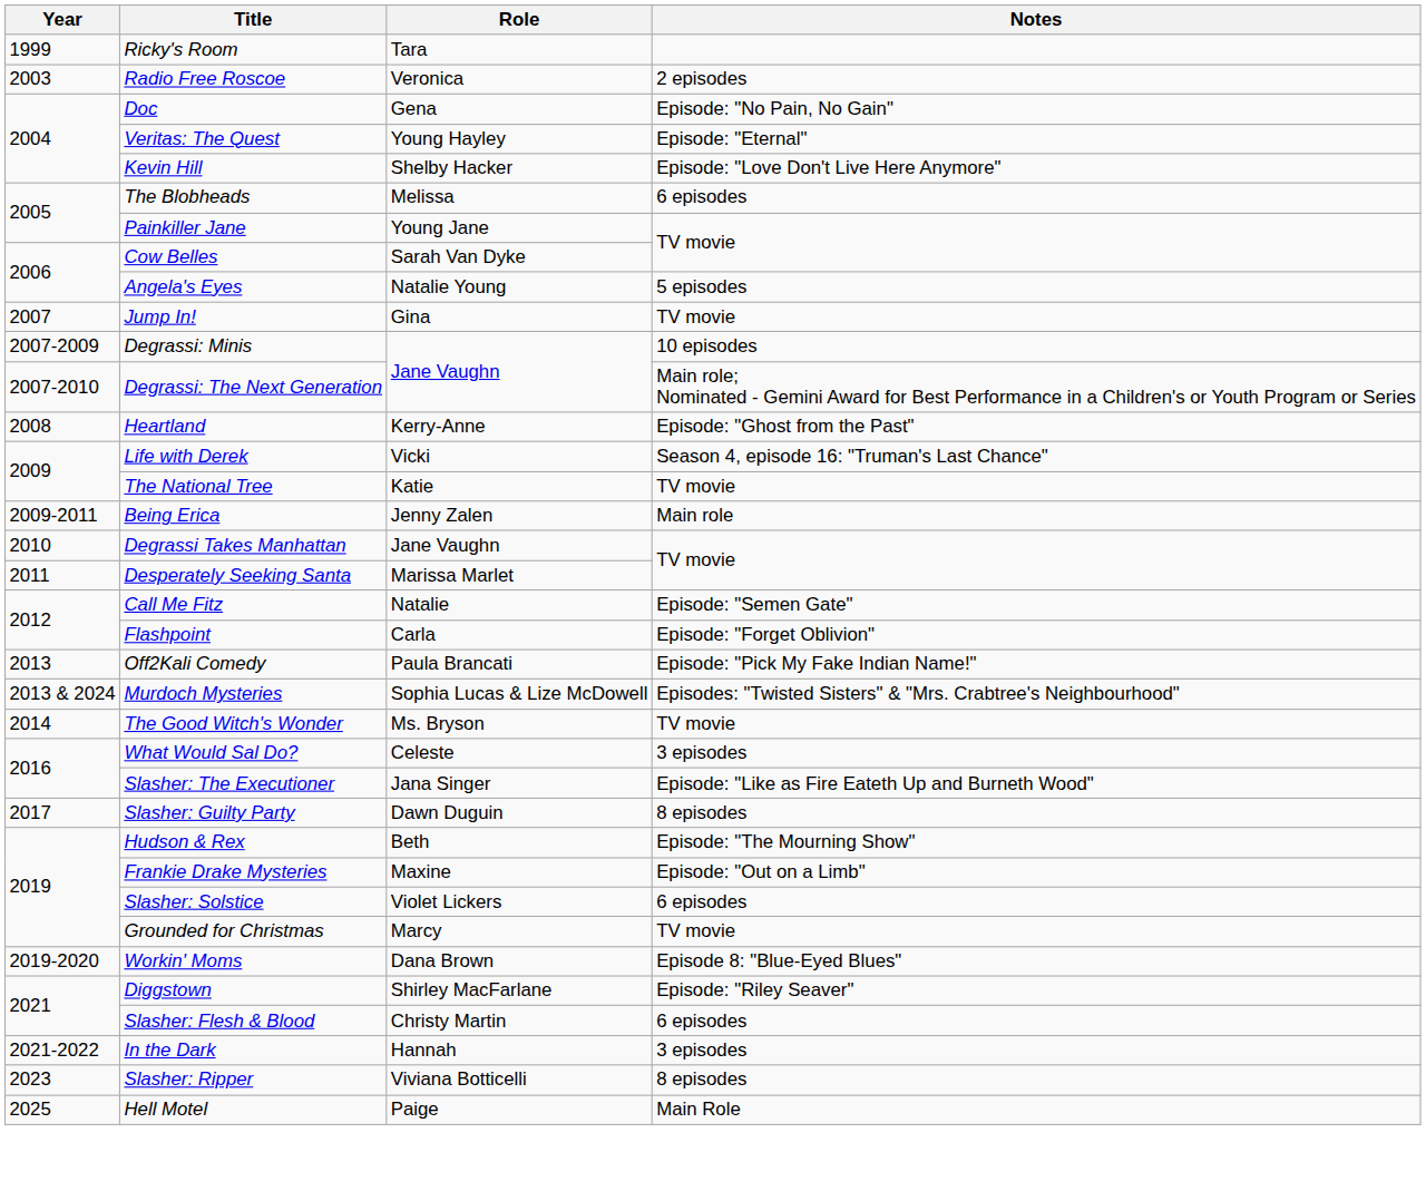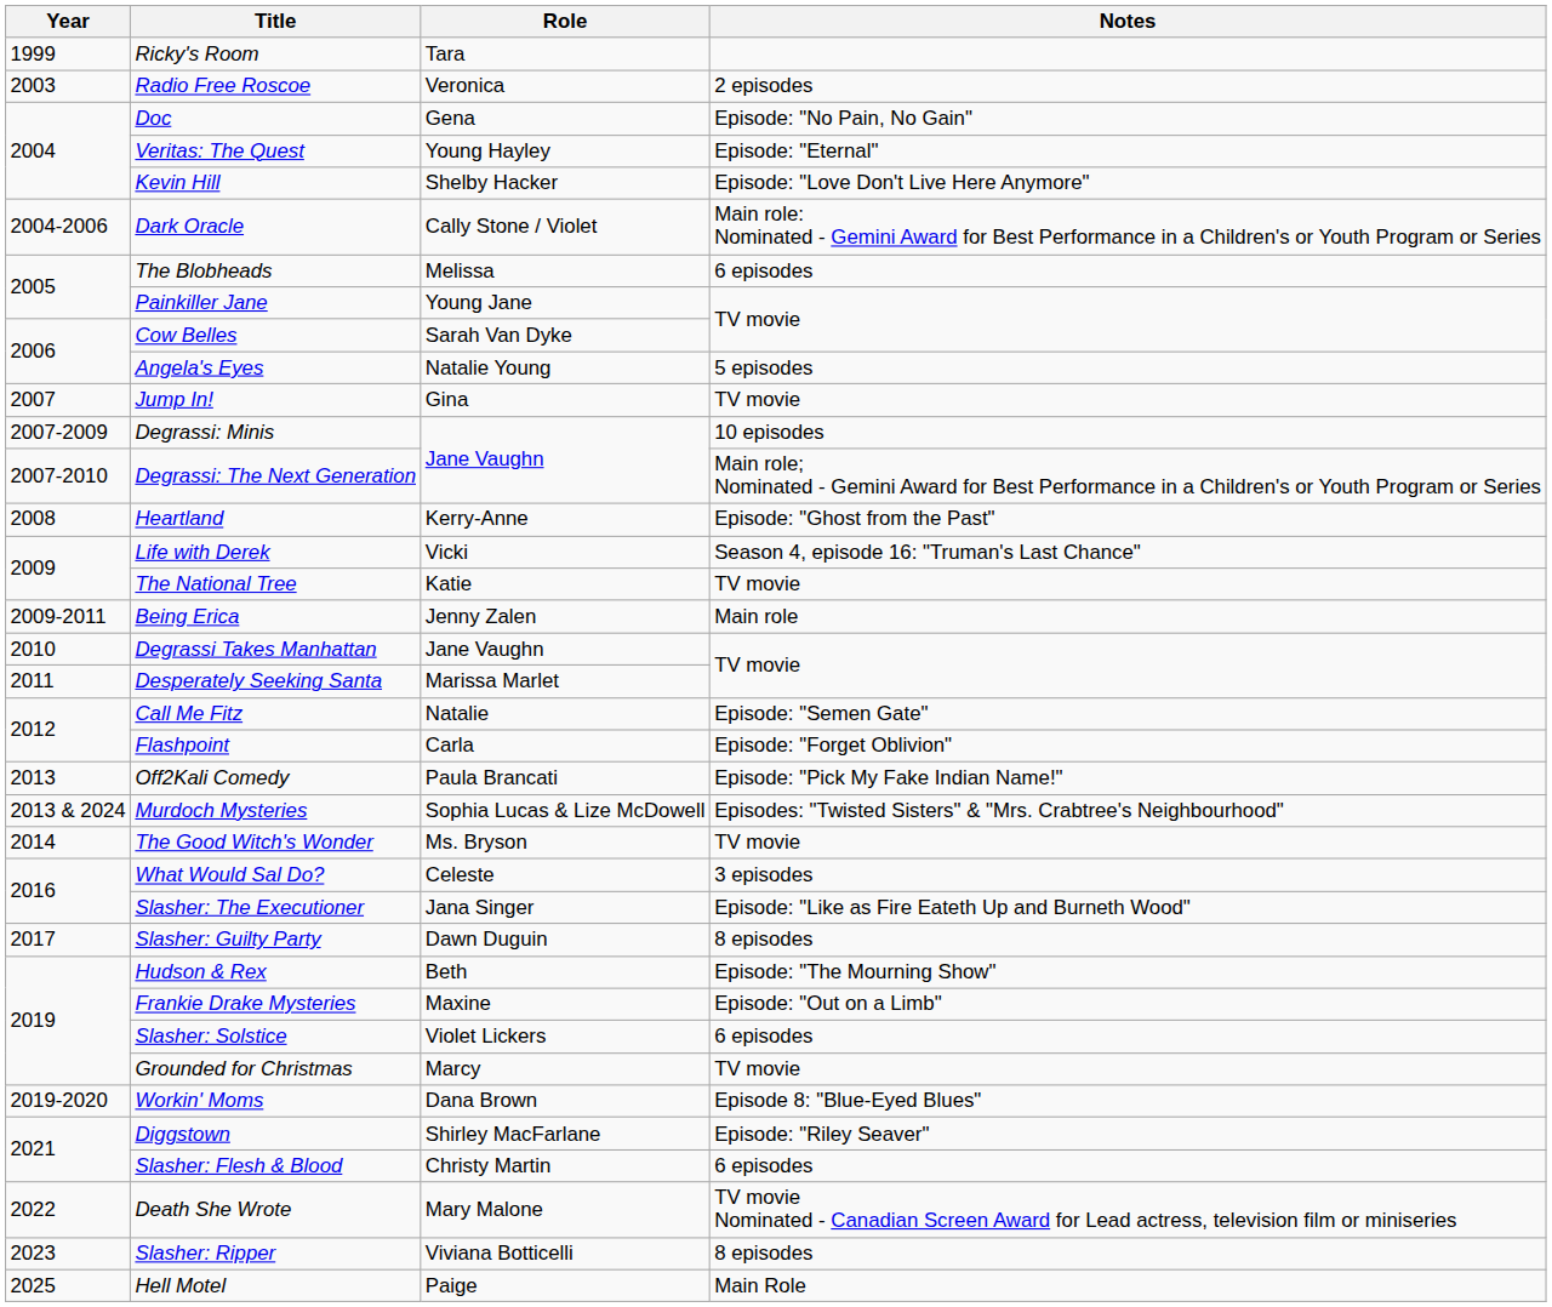 <table class="wikitable sortable">
 <tr>
 <th>Year</th>
 <th>Title</th>
 <th>Role</th>
 <th class="unsortable">Notes</th>
 </tr>
 <tr>
 <td>1999</td>
 <td><em>Ricky's Room</em></td>
 <td>Tara</td>
 <td></td>
 </tr>
 <tr>
 <td>2003</td>
 <td><em><a href='#'>Radio Free Roscoe</a></em></td>
 <td>Veronica</td>
 <td>2 episodes</td>
 </tr>
 <tr>
 <td rowspan=3>2004</td>
 <td><em><a href='#'>Doc</a></em></td>
 <td>Gena</td>
 <td>Episode: "No Pain, No Gain"</td>
 </tr>
 <tr>
 <td><em><a href='#'>Veritas: The Quest</a></em></td>
 <td>Young Hayley</td>
 <td>Episode: "Eternal"</td>
 </tr>
 <tr>
 <td><em><a href='#'>Kevin Hill</a></em></td>
 <td>Shelby Hacker</td>
 <td>Episode: "Love Don't Live Here Anymore"</td>
+</tr>
+<tr>
+<td>2004-2006</td>
+<td><em><a href='#'>Dark Oracle</a></em></td>
+<td>Cally Stone / Violet</td>
+<td>Main role: <br>Nominated - <a href='#'>Gemini Award</a> for Best Performance in a Children's or Youth Program or Series</td>
 </tr>
 <tr>
 <td rowspan=2>2005</td>
 <td data-sort-value="Blobheads, The"><em>The Blobheads</em></td>
 <td>Melissa</td>
 <td>6 episodes</td>
 </tr>
 <tr>
 <td><em><a href='#'>Painkiller Jane</a></em></td>
 <td>Young Jane</td>
 <td rowspan=2>TV movie</td>
 </tr>
 <tr>
 <td rowspan=2>2006</td>
 <td><em><a href='#'>Cow Belles</a></em></td>
 <td>Sarah Van Dyke</td>
 </tr>
 <tr>
 <td><em><a href='#'>Angela's Eyes</a></em></td>
 <td>Natalie Young</td>
 <td>5 episodes</td>
 </tr>
 <tr>
 <td>2007</td>
 <td><em><a href='#'>Jump In!</a></em></td>
 <td>Gina</td>
 <td>TV movie</td>
 </tr>
 <tr>
 <td>2007-2009</td>
 <td><em>Degrassi: Minis</em></td>
 <td rowspan=2><a href='#'>Jane Vaughn</a></td>
 <td>10 episodes</td>
 </tr>
 <tr>
 <td>2007-2010</td>
 <td><em><a href='#'>Degrassi: The Next Generation</a></em></td>
 <td>Main role;<br>Nominated - Gemini Award for Best Performance in a Children's or Youth Program or Series</td>
 </tr>
 <tr>
 <td>2008</td>
 <td><em><a href='#'>Heartland</a></em></td>
 <td>Kerry-Anne</td>
 <td>Episode: "Ghost from the Past"</td>
 </tr>
 <tr>
 <td rowspan=2>2009</td>
 <td><em><a href='#'>Life with Derek</a></em></td>
 <td>Vicki</td>
 <td>Season 4, episode 16: "Truman's Last Chance"</td>
 </tr>
 <tr>
 <td data-sort-value="National Tree, The"><em><a href='#'>The National Tree</a></em></td>
 <td>Katie</td>
 <td>TV movie</td>
 </tr>
 <tr>
 <td>2009-2011</td>
 <td><em><a href='#'>Being Erica</a></em></td>
 <td>Jenny Zalen</td>
 <td>Main role</td>
 </tr>
 <tr>
 <td>2010</td>
 <td><em><a href='#'>Degrassi Takes Manhattan</a></em></td>
 <td>Jane Vaughn</td>
 <td rowspan=2>TV movie</td>
 </tr>
 <tr>
 <td>2011</td>
 <td><em><a href='#'>Desperately Seeking Santa</a></em></td>
 <td>Marissa Marlet</td>
 </tr>
 <tr>
 <td rowspan=2>2012</td>
 <td><em><a href='#'>Call Me Fitz</a></em></td>
 <td>Natalie</td>
 <td>Episode: "Semen Gate"</td>
 </tr>
 <tr>
 <td><em><a href='#'>Flashpoint</a></em></td>
 <td>Carla</td>
 <td>Episode: "Forget Oblivion"</td>
 </tr>
 <tr>
 <td>2013</td>
 <td><em>Off2Kali Comedy</em></td>
 <td>Paula Brancati</td>
 <td>Episode: "Pick My Fake Indian Name!"</td>
 </tr>
 <tr>
 <td>2013 & 2024</td>
 <td><em><a href='#'>Murdoch Mysteries</a></em></td>
 <td>Sophia Lucas & Lize McDowell</td>
 <td>Episodes: "Twisted Sisters" & "Mrs. Crabtree's Neighbourhood"</td>
 </tr>
 <tr>
 <td>2014</td>
 <td data-sort-value="Good Witch's Wonder, The"><em><a href='#'>The Good Witch's Wonder</a></em></td>
 <td>Ms. Bryson</td>
 <td>TV movie</td>
 </tr>
 <tr>
 <td rowspan=2>2016</td>
 <td><em><a href='#'>What Would Sal Do?</a></em></td>
 <td>Celeste</td>
 <td>3 episodes</td>
 </tr>
 <tr>
 <td><em><a href='#'>Slasher: The Executioner</a></em></td>
 <td>Jana Singer</td>
 <td>Episode: "Like as Fire Eateth Up and Burneth Wood"</td>
 </tr>
 <tr>
 <td>2017</td>
 <td><em><a href='#'>Slasher: Guilty Party</a></em></td>
 <td>Dawn Duguin</td>
 <td>8 episodes</td>
 </tr>
 <tr>
 <td rowspan=4>2019</td>
 <td><em><a href='#'>Hudson & Rex</a></em></td>
 <td>Beth</td>
 <td>Episode: "The Mourning Show"</td>
 </tr>
 <tr>
 <td><em><a href='#'>Frankie Drake Mysteries</a></em></td>
 <td>Maxine</td>
 <td>Episode: "Out on a Limb"</td>
 </tr>
 <tr>
 <td><em><a href='#'>Slasher: Solstice</a></em></td>
 <td>Violet Lickers</td>
 <td>6 episodes</td>
 </tr>
 <tr>
 <td><em>Grounded for Christmas</em></td>
 <td>Marcy</td>
 <td>TV movie</td>
 </tr>
 <tr>
 <td>2019-2020</td>
 <td><em><a href='#'>Workin' Moms</a></em></td>
 <td>Dana Brown</td>
 <td>Episode 8: "Blue-Eyed Blues"</td>
 </tr>
 <tr>
 <td rowspan=2>2021</td>
 <td><em><a href='#'>Diggstown</a></em></td>
 <td>Shirley MacFarlane</td>
 <td>Episode: "Riley Seaver"</td>
 </tr>
 <tr>
 <td><em><a href='#'>Slasher: Flesh & Blood</a></em></td>
 <td>Christy Martin</td>
 <td>6 episodes</td>
 </tr>
 <tr>
-<td>2021-2022</td>
-<td><em><a href='#'>In the Dark</a></em></td>
-<td>Hannah</td>
-<td>3 episodes</td>
+<td>2022</td>
+<td><em>Death She Wrote</em></td>
+<td>Mary Malone</td>
+<td>TV movie<br> Nominated - <a href='#'>Canadian Screen Award</a> for Lead actress, television film or miniseries</td>
 </tr>
 <tr>
 <td>2023</td>
 <td><em><a href='#'>Slasher: Ripper</a></em></td>
 <td>Viviana Botticelli</td>
 <td>8 episodes</td>
 </tr>
 <tr>
 <td>2025</td>
 <td><em>Hell Motel</em></td>
 <td>Paige </td>
 <td>Main Role</td>
 </tr>
 </table>
